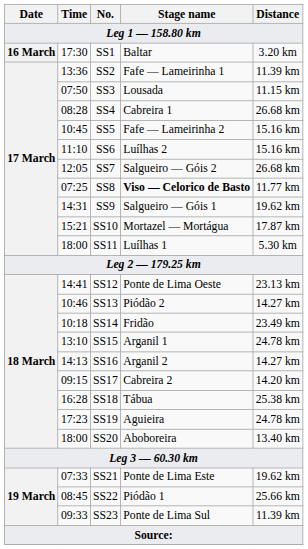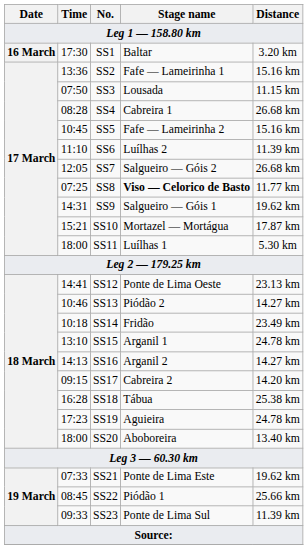 <table class="wikitable" style="font-size: 85%;">
 <tr>
 <th>Date</th>
 <th>Time</th>
 <th>No.</th>
 <th>Stage name</th>
 <th>Distance</th>
 </tr>
 <tr>
 <td style="background-color:#EAECF0; text-align:center" colspan="5"><strong><em>Leg 1 — 158.80 km</em></strong></td>
 </tr>
 <tr>
 <th rowspan="1">16 March</th>
 <td align="center">17:30</td>
 <td align="center">SS1</td>
 <td>Baltar</td>
 <td align="center">3.20 km</td>
 </tr>
 <tr>
 <th rowspan="10">17 March</th>
 <td align="center">13:36</td>
 <td align="center">SS2</td>
 <td>Fafe — Lameirinha 1</td>
-<td align="center">11.39 km</td>
+<td align="center">15.16 km</td>
 </tr>
 <tr>
 <td align="center">07:50</td>
 <td align="center">SS3</td>
 <td>Lousada</td>
 <td align="center">11.15 km</td>
 </tr>
 <tr>
 <td align="center">08:28</td>
 <td align="center">SS4</td>
 <td>Cabreira 1</td>
 <td align="center">26.68 km</td>
 </tr>
 <tr>
 <td align="center">10:45</td>
 <td align="center">SS5</td>
 <td>Fafe — Lameirinha 2</td>
 <td align="center">15.16 km</td>
 </tr>
 <tr>
 <td align="center">11:10</td>
 <td align="center">SS6</td>
 <td>Luílhas 2</td>
-<td align="center">15.16 km</td>
+<td align="center">11.39 km</td>
 </tr>
 <tr>
 <td align="center">12:05</td>
 <td align="center">SS7</td>
 <td>Salgueiro — Góis 2</td>
 <td align="center">26.68 km</td>
 </tr>
 <tr>
 <td align="center">07:25</td>
 <td align="center">SS8</td>
 <td><strong>Viso — Celorico de Basto</strong></td>
 <td align="center">11.77 km</td>
 </tr>
 <tr>
 <td align="center">14:31</td>
 <td align="center">SS9</td>
 <td>Salgueiro — Góis 1</td>
 <td align="center">19.62 km</td>
 </tr>
 <tr>
 <td align="center">15:21</td>
 <td align="center">SS10</td>
 <td>Mortazel — Mortágua</td>
 <td align="center">17.87 km</td>
 </tr>
 <tr>
 <td align="center">18:00</td>
 <td align="center">SS11</td>
 <td>Luílhas 1</td>
 <td align="center">5.30 km</td>
 </tr>
 <tr>
 <td style="background-color:#EAECF0; text-align:center" colspan="5"><strong><em>Leg 2 — 179.25 km</em></strong></td>
 </tr>
 <tr>
 <th rowspan="9">18 March</th>
 <td align="center">14:41</td>
 <td align="center">SS12</td>
 <td>Ponte de Lima Oeste</td>
 <td align="center">23.13 km</td>
 </tr>
 <tr>
 <td align="center">10:46</td>
 <td align="center">SS13</td>
 <td>Piódão 2</td>
 <td align="center">14.27 km</td>
 </tr>
 <tr>
 <td align="center">10:18</td>
 <td align="center">SS14</td>
 <td>Fridão</td>
 <td align="center">23.49 km</td>
 </tr>
 <tr>
 <td align="center">13:10</td>
 <td align="center">SS15</td>
 <td>Arganil 1</td>
 <td align="center">24.78 km</td>
 </tr>
 <tr>
 <td align="center">14:13</td>
 <td align="center">SS16</td>
 <td>Arganil 2</td>
 <td align="center">14.27 km</td>
 </tr>
 <tr>
 <td align="center">09:15</td>
 <td align="center">SS17</td>
 <td>Cabreira 2</td>
 <td align="center">14.20 km</td>
 </tr>
 <tr>
 <td align="center">16:28</td>
 <td align="center">SS18</td>
 <td>Tábua</td>
 <td align="center">25.38 km</td>
 </tr>
 <tr>
 <td align="center">17:23</td>
 <td align="center">SS19</td>
 <td>Aguieira</td>
 <td align="center">24.78 km</td>
 </tr>
 <tr>
 <td align="center">18:00</td>
 <td align="center">SS20</td>
 <td>Aboboreira</td>
 <td align="center">13.40 km</td>
 </tr>
 <tr>
 <td style="background-color:#EAECF0; text-align:center" colspan="5"><strong><em>Leg 3 — 60.30 km</em></strong></td>
 </tr>
 <tr>
 <th rowspan="3">19 March</th>
 <td align="center">07:33</td>
 <td align="center">SS21</td>
 <td>Ponte de Lima Este</td>
 <td align="center">19.62 km</td>
 </tr>
 <tr>
 <td align="center">08:45</td>
 <td align="center">SS22</td>
 <td>Piódão 1</td>
 <td align="center">25.66 km</td>
 </tr>
 <tr>
 <td align="center">09:33</td>
 <td align="center">SS23</td>
 <td>Ponte de Lima Sul</td>
 <td align="center">11.39 km</td>
 </tr>
 <tr>
 <td style="background-color:#EAECF0; text-align:center" colspan="5"><strong>Source:</strong></td>
 </tr>
 <tr>
 </tr>
 </table>
